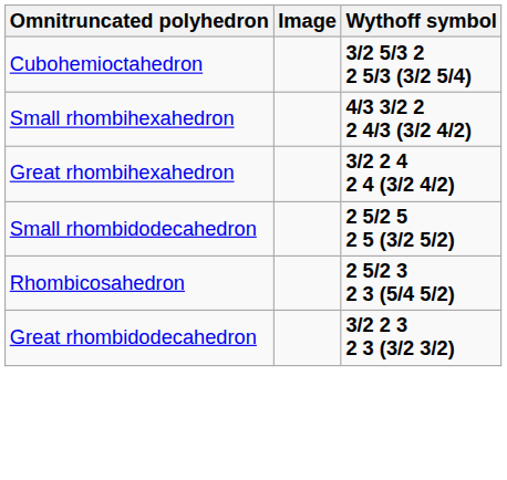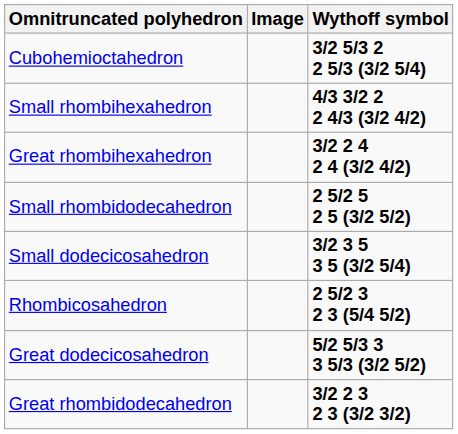 <table class="wikitable">
 <tr>
 <th>Omnitruncated polyhedron</th>
 <th>Image</th>
 <th>Wythoff symbol</th>
 </tr>
 <tr>
 <td><a href='#'>Cubohemioctahedron</a></td>
 <td></td>
 <td><strong>3/2 5/3 2 </strong><br><strong>2 5/3 (3/2 5/4) </strong></td>
 </tr>
 <tr>
 <td><a href='#'>Small rhombihexahedron</a></td>
 <td></td>
 <td><strong>4/3 3/2 2 </strong><br><strong>2 4/3 (3/2 4/2) </strong></td>
 </tr>
 <tr>
 <td><a href='#'>Great rhombihexahedron</a></td>
 <td></td>
 <td><strong>3/2 2 4 </strong><br><strong>2 4 (3/2 4/2) </strong></td>
 </tr>
 <tr>
 <td><a href='#'>Small rhombidodecahedron</a></td>
 <td></td>
 <td><strong>2 5/2 5 </strong><br><strong>2 5 (3/2 5/2) </strong></td>
 </tr>
 <tr>
+<td><a href='#'>Small dodecicosahedron</a></td>
+<td></td>
+<td><strong>3/2 3 5 </strong><br><strong>3 5 (3/2 5/4) </strong></td>
+</tr>
+<tr>
 <td><a href='#'>Rhombicosahedron</a></td>
 <td></td>
 <td><strong>2 5/2 3 </strong><br><strong>2 3 (5/4 5/2) </strong></td>
+</tr>
+<tr>
+<td><a href='#'>Great dodecicosahedron</a></td>
+<td></td>
+<td><strong>5/2 5/3 3 </strong><br><strong>3 5/3 (3/2 5/2) </strong></td>
 </tr>
 <tr>
 <td><a href='#'>Great rhombidodecahedron</a></td>
 <td></td>
 <td><strong>3/2 2 3 </strong><br><strong>2 3 (3/2 3/2) </strong></td>
 </tr>
 </table>
